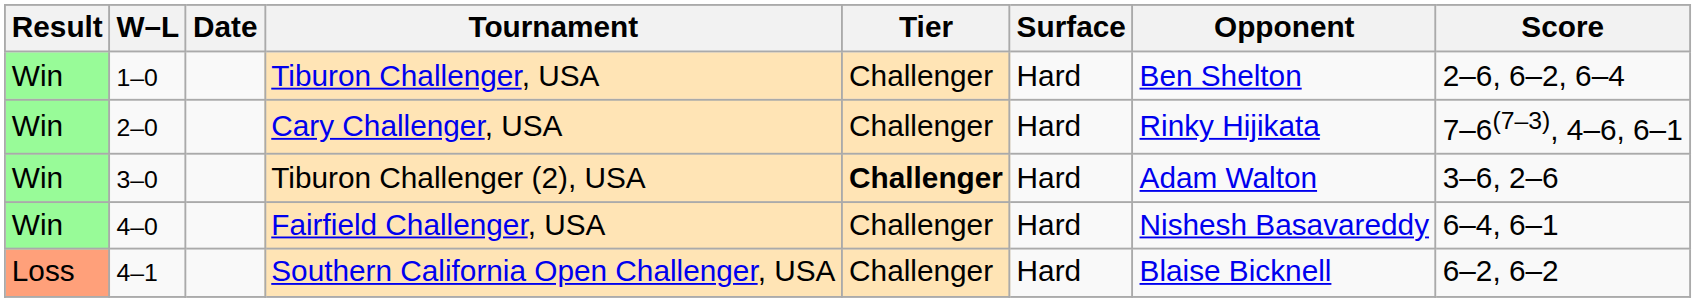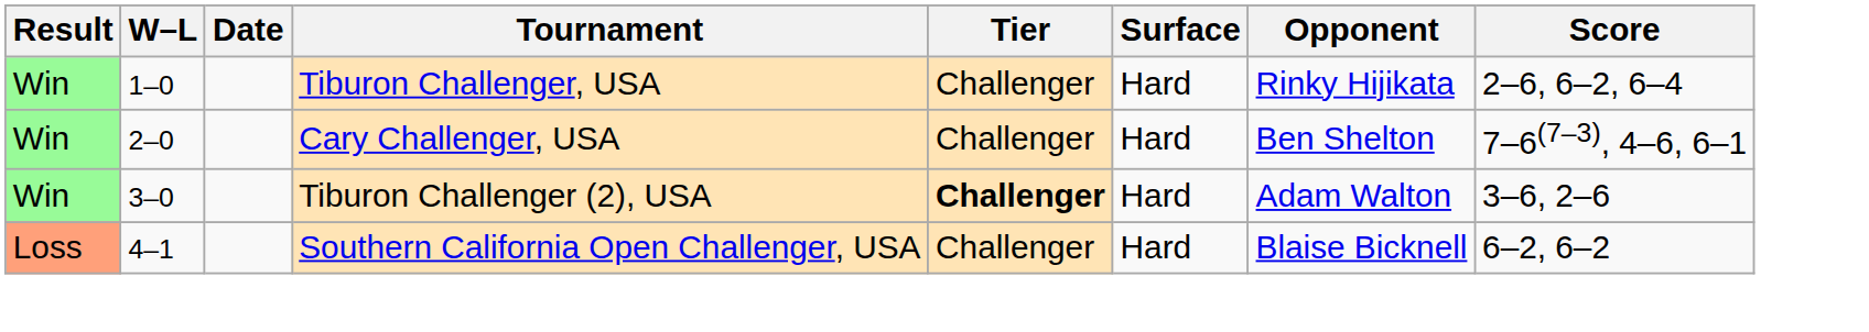 <table class="sortable wikitable">
 <tr>
 <th>Result</th>
 <th class="unsortable">W–L</th>
 <th>Date</th>
 <th>Tournament</th>
 <th>Tier</th>
 <th>Surface</th>
 <th>Opponent</th>
 <th class="unsortable">Score</th>
 </tr>
 <tr>
 <td bgcolor=98FB98>Win</td>
 <td><small>1–0</small></td>
 <td><a href='#'></a></td>
 <td style="background:moccasin;"><a href='#'>Tiburon Challenger</a>, USA</td>
 <td style="background:moccasin;">Challenger</td>
 <td>Hard</td>
-<td> <a href='#'>Ben Shelton</a></td>
+<td> <a href='#'>Rinky Hijikata</a></td>
 <td>2–6, 6–2, 6–4</td>
 </tr>
 <tr>
 <td bgcolor=98FB98>Win</td>
 <td><small>2–0</small></td>
 <td><a href='#'></a></td>
 <td style="background:moccasin;"><a href='#'>Cary Challenger</a>, USA</td>
 <td style="background:moccasin;">Challenger</td>
 <td>Hard</td>
-<td> <a href='#'>Rinky Hijikata</a></td>
+<td> <a href='#'>Ben Shelton</a></td>
 <td>7–6<sup>(7–3)</sup>, 4–6, 6–1</td>
 </tr>
 <tr>
 <td bgcolor=98FB98>Win</td>
 <td><small>3–0</small></td>
 <td><a href='#'></a></td>
 <td style="background:moccasin;">Tiburon Challenger (2), USA</td>
 <td style="background:moccasin;"><strong>Challenger</strong></td>
 <td>Hard</td>
 <td> <a href='#'>Adam Walton</a></td>
 <td>3–6, 2–6</td>
 </tr>
 <tr>
-<td bgcolor=98FB98>Win</td>
-<td><small>4–0</small></td>
-<td><a href='#'></a></td>
-<td style="background:moccasin;"><a href='#'>Fairfield Challenger</a>, USA</td>
-<td style="background:moccasin;">Challenger</td>
-<td>Hard</td>
-<td> <a href='#'>Nishesh Basavareddy</a></td>
-<td>6–4, 6–1</td>
-</tr>
-<tr>
 <td bgcolor=FFAO7A>Loss</td>
 <td><small>4–1</small></td>
 <td><a href='#'></a></td>
 <td style="background:moccasin;"><a href='#'>Southern California Open Challenger</a>, USA</td>
 <td style="background:moccasin;">Challenger</td>
 <td>Hard</td>
 <td> <a href='#'>Blaise Bicknell</a></td>
 <td>6–2, 6–2</td>
 </tr>
 </table>
